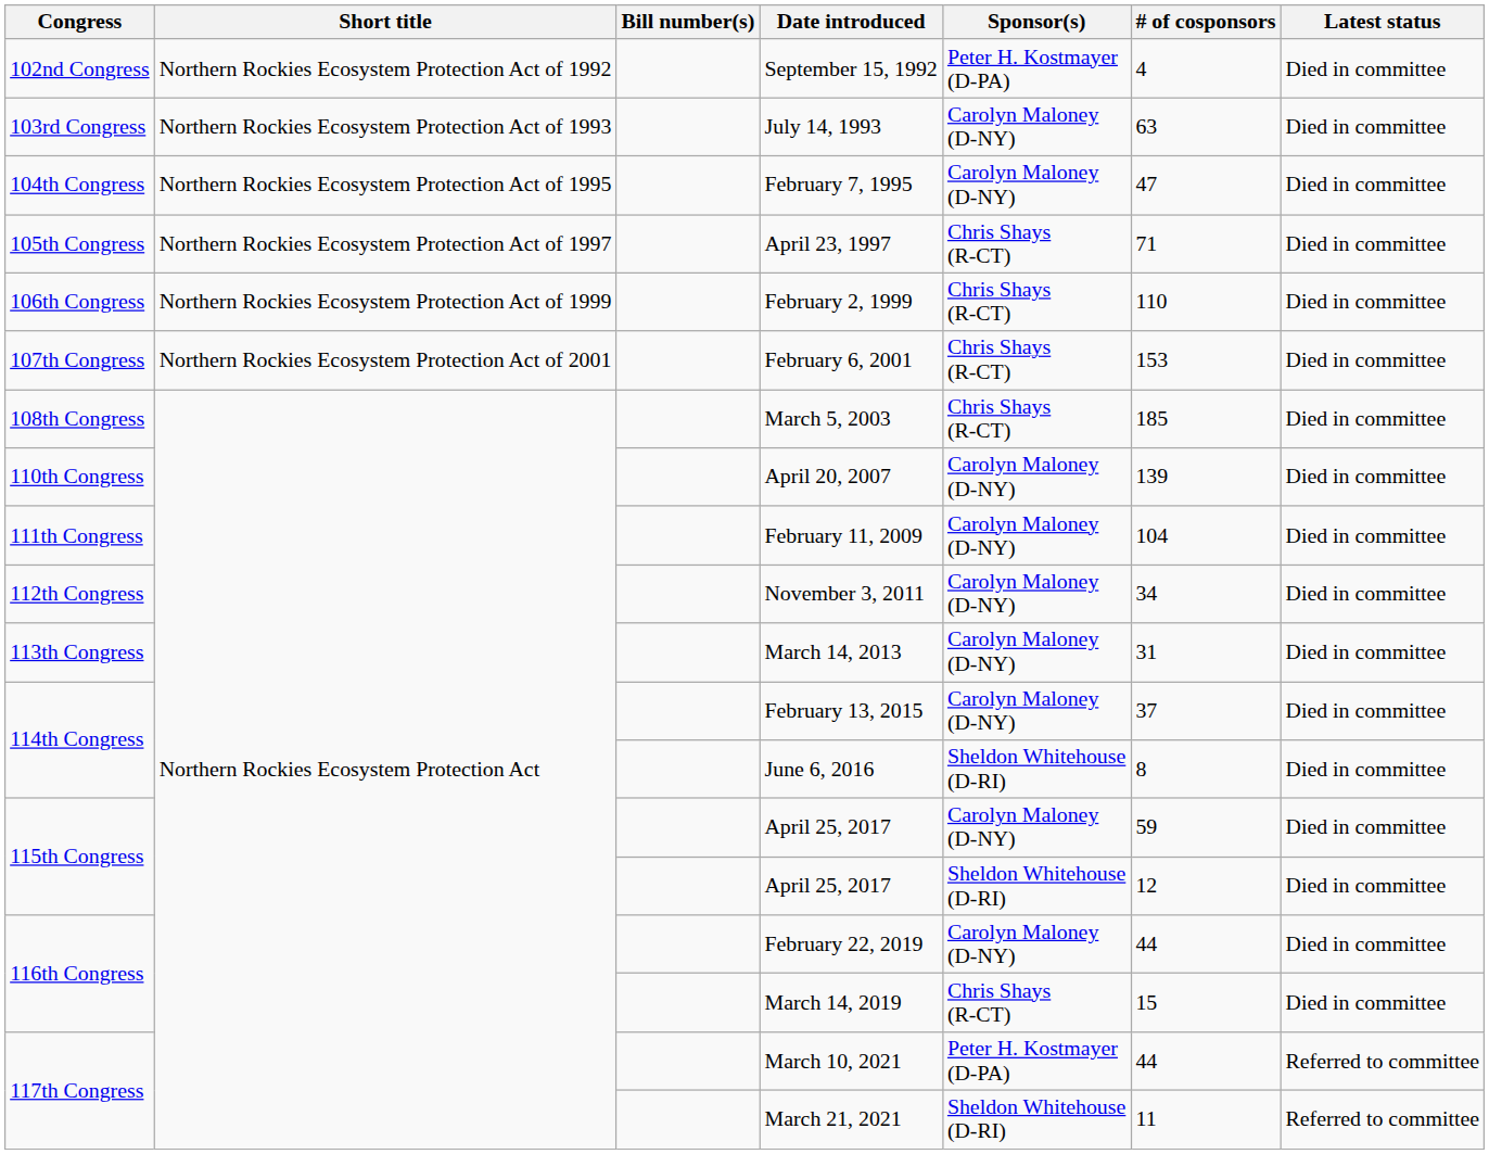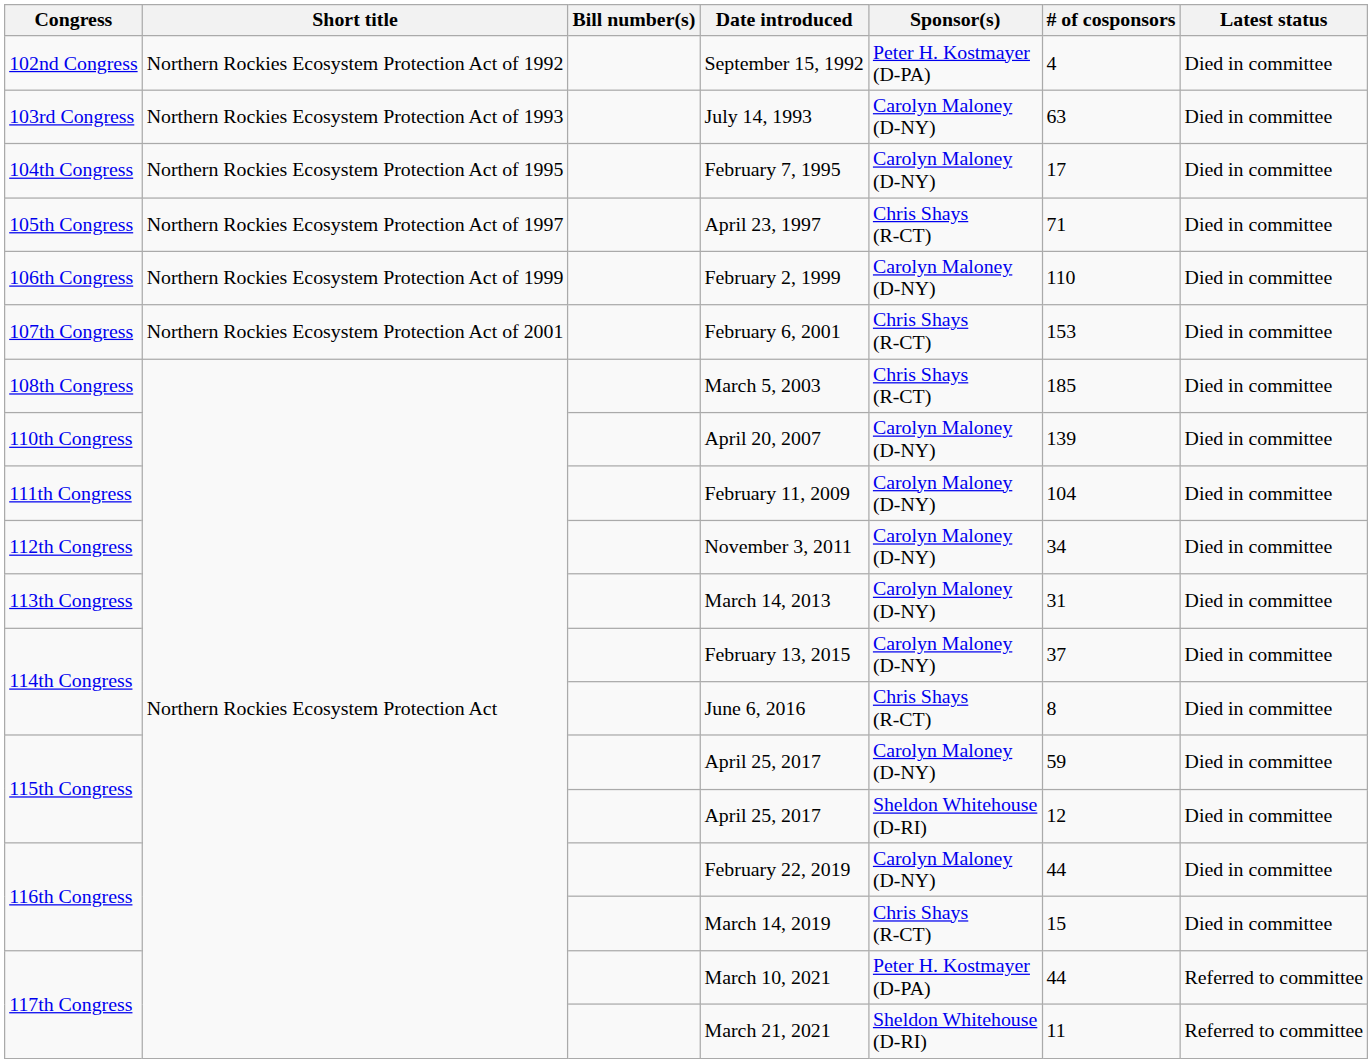 <table class="wikitable">
 <tr>
 <th>Congress</th>
 <th>Short title</th>
 <th>Bill number(s)</th>
 <th>Date introduced</th>
 <th>Sponsor(s)</th>
 <th># of cosponsors</th>
 <th>Latest status</th>
 </tr>
 <tr>
 <td><a href='#'>102nd Congress</a></td>
 <td>Northern Rockies Ecosystem Protection Act of 1992</td>
 <td></td>
 <td>September 15, 1992</td>
 <td><a href='#'>Peter H. Kostmayer</a><br>(D-PA)</td>
 <td>4</td>
 <td>Died in committee</td>
 </tr>
 <tr>
 <td><a href='#'>103rd Congress</a></td>
 <td>Northern Rockies Ecosystem Protection Act of 1993</td>
 <td></td>
 <td>July 14, 1993</td>
 <td><a href='#'>Carolyn Maloney</a><br>(D-NY)</td>
 <td>63</td>
 <td>Died in committee</td>
 </tr>
 <tr>
 <td><a href='#'>104th Congress</a></td>
 <td>Northern Rockies Ecosystem Protection Act of 1995</td>
 <td></td>
 <td>February 7, 1995</td>
 <td><a href='#'>Carolyn Maloney</a><br>(D-NY)</td>
-<td>47</td>
+<td>17</td>
 <td>Died in committee</td>
 </tr>
 <tr>
 <td><a href='#'>105th Congress</a></td>
 <td>Northern Rockies Ecosystem Protection Act of 1997</td>
 <td></td>
 <td>April 23, 1997</td>
 <td><a href='#'>Chris Shays</a><br>(R-CT)</td>
 <td>71</td>
 <td>Died in committee</td>
 </tr>
 <tr>
 <td><a href='#'>106th Congress</a></td>
 <td>Northern Rockies Ecosystem Protection Act of 1999</td>
 <td></td>
 <td>February 2, 1999</td>
-<td><a href='#'>Chris Shays</a><br>(R-CT)</td>
+<td><a href='#'>Carolyn Maloney</a><br>(D-NY)</td>
 <td>110</td>
 <td>Died in committee</td>
 </tr>
 <tr>
 <td><a href='#'>107th Congress</a></td>
 <td>Northern Rockies Ecosystem Protection Act of 2001</td>
 <td></td>
 <td>February 6, 2001</td>
 <td><a href='#'>Chris Shays</a><br>(R-CT)</td>
 <td>153</td>
 <td>Died in committee</td>
 </tr>
 <tr>
 <td><a href='#'>108th Congress</a></td>
 <td rowspan=13>Northern Rockies Ecosystem Protection Act</td>
 <td></td>
 <td>March 5, 2003</td>
 <td><a href='#'>Chris Shays</a><br>(R-CT)</td>
 <td>185</td>
 <td>Died in committee</td>
 </tr>
 <tr>
 <td><a href='#'>110th Congress</a></td>
 <td></td>
 <td>April 20, 2007</td>
 <td><a href='#'>Carolyn Maloney</a><br>(D-NY)</td>
 <td>139</td>
 <td>Died in committee</td>
 </tr>
 <tr>
 <td><a href='#'>111th Congress</a></td>
 <td></td>
 <td>February 11, 2009</td>
 <td><a href='#'>Carolyn Maloney</a><br>(D-NY)</td>
 <td>104</td>
 <td>Died in committee</td>
 </tr>
 <tr>
 <td><a href='#'>112th Congress</a></td>
 <td></td>
 <td>November 3, 2011</td>
 <td><a href='#'>Carolyn Maloney</a><br>(D-NY)</td>
 <td>34</td>
 <td>Died in committee</td>
 </tr>
 <tr>
 <td><a href='#'>113th Congress</a></td>
 <td></td>
 <td>March 14, 2013</td>
 <td><a href='#'>Carolyn Maloney</a><br>(D-NY)</td>
 <td>31</td>
 <td>Died in committee</td>
 </tr>
 <tr>
 <td rowspan=2><a href='#'>114th Congress</a></td>
 <td></td>
 <td>February 13, 2015</td>
 <td><a href='#'>Carolyn Maloney</a><br>(D-NY)</td>
 <td>37</td>
 <td>Died in committee</td>
 </tr>
 <tr>
 <td></td>
 <td>June 6, 2016</td>
-<td><a href='#'>Sheldon Whitehouse</a><br>(D-RI)</td>
+<td><a href='#'>Chris Shays</a><br>(R-CT)</td>
 <td>8</td>
 <td>Died in committee</td>
 </tr>
 <tr>
 <td rowspan=2><a href='#'>115th Congress</a></td>
 <td></td>
 <td>April 25, 2017</td>
 <td><a href='#'>Carolyn Maloney</a><br>(D-NY)</td>
 <td>59</td>
 <td>Died in committee</td>
 </tr>
 <tr>
 <td></td>
 <td>April 25, 2017</td>
 <td><a href='#'>Sheldon Whitehouse</a><br>(D-RI)</td>
 <td>12</td>
 <td>Died in committee</td>
 </tr>
 <tr>
 <td rowspan=2><a href='#'>116th Congress</a></td>
 <td></td>
 <td>February 22, 2019</td>
 <td><a href='#'>Carolyn Maloney</a><br>(D-NY)</td>
 <td>44</td>
 <td>Died in committee</td>
 </tr>
 <tr>
 <td></td>
 <td>March 14, 2019</td>
 <td><a href='#'>Chris Shays</a><br>(R-CT)</td>
 <td>15</td>
 <td>Died in committee</td>
 </tr>
 <tr>
 <td rowspan=2><a href='#'>117th Congress</a></td>
 <td></td>
 <td>March 10, 2021</td>
 <td><a href='#'>Peter H. Kostmayer</a><br>(D-PA)</td>
 <td>44</td>
 <td>Referred to committee</td>
 </tr>
 <tr>
 <td></td>
 <td>March 21, 2021</td>
 <td><a href='#'>Sheldon Whitehouse</a><br>(D-RI)</td>
 <td>11</td>
 <td>Referred to committee</td>
 </tr>
 </table>
